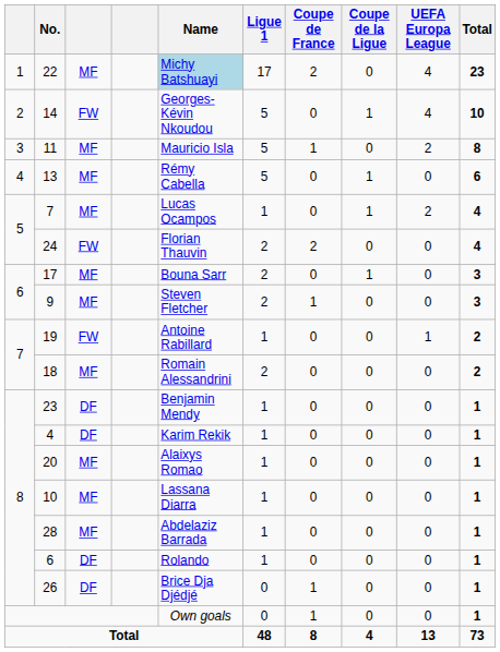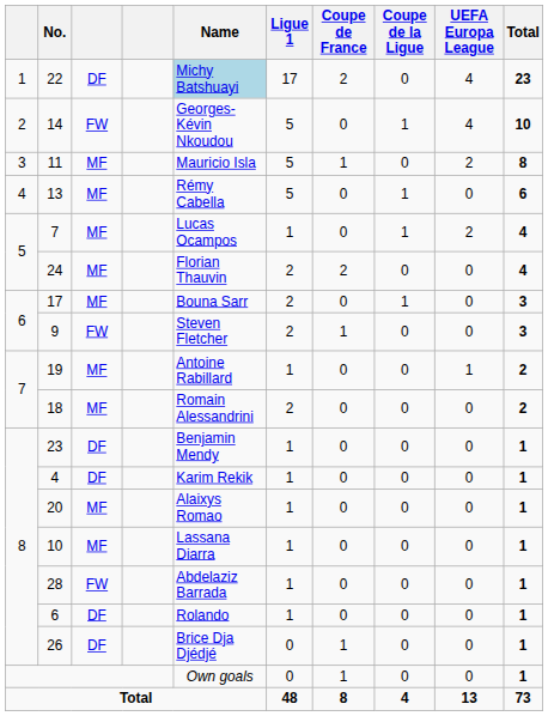 <table class="wikitable sortable" style="text-align:center;">
 <tr>
 <th width="30"></th>
 <th width="30">No.</th>
 <th width="50"></th>
 <th width="50"></th>
 <th>Name</th>
 <th><a href='#'>Ligue 1</a></th>
 <th><a href='#'>Coupe de France</a></th>
 <th><a href='#'>Coupe de la Ligue</a></th>
 <th><a href='#'>UEFA Europa League</a></th>
 <th>Total</th>
 </tr>
 <tr>
 <td>1</td>
 <td>22</td>
-<td><a href='#'>MF</a></td>
+<td><a href='#'>DF</a></td>
 <td></td>
 <td align=left style="background: lightblue;"><a href='#'>Michy Batshuayi</a></td>
 <td>17</td>
 <td>2</td>
 <td>0</td>
 <td>4</td>
 <td><strong>23</strong></td>
 </tr>
 <tr>
 <td>2</td>
 <td>14</td>
 <td><a href='#'>FW</a></td>
 <td></td>
 <td align=left><a href='#'>Georges-Kévin Nkoudou</a></td>
 <td>5</td>
 <td>0</td>
 <td>1</td>
 <td>4</td>
 <td><strong>10</strong></td>
 </tr>
 <tr>
 <td>3</td>
 <td>11</td>
 <td><a href='#'>MF</a></td>
 <td></td>
 <td align=left><a href='#'>Mauricio Isla</a></td>
 <td>5</td>
 <td>1</td>
 <td>0</td>
 <td>2</td>
 <td><strong>8</strong></td>
 </tr>
 <tr>
 <td>4</td>
 <td>13</td>
 <td><a href='#'>MF</a></td>
 <td></td>
 <td align=left><a href='#'>Rémy Cabella</a></td>
 <td>5</td>
 <td>0</td>
 <td>1</td>
 <td>0</td>
 <td><strong>6</strong></td>
 </tr>
 <tr>
 <td rowspan=2>5</td>
 <td>7</td>
 <td><a href='#'>MF</a></td>
 <td></td>
 <td align=left><a href='#'>Lucas Ocampos</a></td>
 <td>1</td>
 <td>0</td>
 <td>1</td>
 <td>2</td>
 <td><strong>4</strong></td>
 </tr>
 <tr>
 <td>24</td>
-<td><a href='#'>FW</a></td>
+<td><a href='#'>MF</a></td>
 <td></td>
 <td align=left><a href='#'>Florian Thauvin</a></td>
 <td>2</td>
 <td>2</td>
 <td>0</td>
 <td>0</td>
 <td><strong>4</strong></td>
 </tr>
 <tr>
 <td rowspan=2>6</td>
 <td>17</td>
 <td><a href='#'>MF</a></td>
 <td></td>
 <td align=left><a href='#'>Bouna Sarr</a></td>
 <td>2</td>
 <td>0</td>
 <td>1</td>
 <td>0</td>
 <td><strong>3</strong></td>
 </tr>
 <tr>
 <td>9</td>
-<td><a href='#'>MF</a></td>
+<td><a href='#'>FW</a></td>
 <td></td>
 <td align=left><a href='#'>Steven Fletcher</a></td>
 <td>2</td>
 <td>1</td>
 <td>0</td>
 <td>0</td>
 <td><strong>3</strong></td>
 </tr>
 <tr>
 <td rowspan=2>7</td>
 <td>19</td>
-<td><a href='#'>FW</a></td>
+<td><a href='#'>MF</a></td>
 <td></td>
 <td align=left><a href='#'>Antoine Rabillard</a></td>
 <td>1</td>
 <td>0</td>
 <td>0</td>
 <td>1</td>
 <td><strong>2</strong></td>
 </tr>
 <tr>
 <td>18</td>
 <td><a href='#'>MF</a></td>
 <td></td>
 <td align=left><a href='#'>Romain Alessandrini</a></td>
 <td>2</td>
 <td>0</td>
 <td>0</td>
 <td>0</td>
 <td><strong>2</strong></td>
 </tr>
 <tr>
 <td rowspan=7>8</td>
 <td>23</td>
 <td><a href='#'>DF</a></td>
 <td></td>
 <td align=left><a href='#'>Benjamin Mendy</a></td>
 <td>1</td>
 <td>0</td>
 <td>0</td>
 <td>0</td>
 <td><strong>1</strong></td>
 </tr>
 <tr>
 <td>4</td>
 <td><a href='#'>DF</a></td>
 <td></td>
 <td align=left><a href='#'>Karim Rekik</a></td>
 <td>1</td>
 <td>0</td>
 <td>0</td>
 <td>0</td>
 <td><strong>1</strong></td>
 </tr>
 <tr>
 <td>20</td>
 <td><a href='#'>MF</a></td>
 <td></td>
 <td align=left><a href='#'>Alaixys Romao</a></td>
 <td>1</td>
 <td>0</td>
 <td>0</td>
 <td>0</td>
 <td><strong>1</strong></td>
 </tr>
 <tr>
 <td>10</td>
 <td><a href='#'>MF</a></td>
 <td></td>
 <td align=left><a href='#'>Lassana Diarra</a></td>
 <td>1</td>
 <td>0</td>
 <td>0</td>
 <td>0</td>
 <td><strong>1</strong></td>
 </tr>
 <tr>
 <td>28</td>
-<td><a href='#'>MF</a></td>
+<td><a href='#'>FW</a></td>
 <td></td>
 <td align=left><a href='#'>Abdelaziz Barrada</a></td>
 <td>1</td>
 <td>0</td>
 <td>0</td>
 <td>0</td>
 <td><strong>1</strong></td>
 </tr>
 <tr>
 <td>6</td>
 <td><a href='#'>DF</a></td>
 <td></td>
 <td align=left><a href='#'>Rolando</a></td>
 <td>1</td>
 <td>0</td>
 <td>0</td>
 <td>0</td>
 <td><strong>1</strong></td>
 </tr>
 <tr>
 <td>26</td>
 <td><a href='#'>DF</a></td>
 <td></td>
 <td align=left><a href='#'>Brice Dja Djédjé</a></td>
 <td>0</td>
 <td>1</td>
 <td>0</td>
 <td>0</td>
 <td><strong>1</strong></td>
 </tr>
 <tr>
 <td colspan=4></td>
 <td><em>Own goals</em></td>
 <td>0</td>
 <td>1</td>
 <td>0</td>
 <td>0</td>
 <td><strong>1</strong></td>
 </tr>
 <tr>
 <td colspan=5><strong>Total</strong></td>
 <td><strong>48</strong></td>
 <td><strong>8</strong></td>
 <td><strong>4</strong></td>
 <td><strong>13</strong></td>
 <td><strong>73</strong></td>
 </tr>
 </table>
